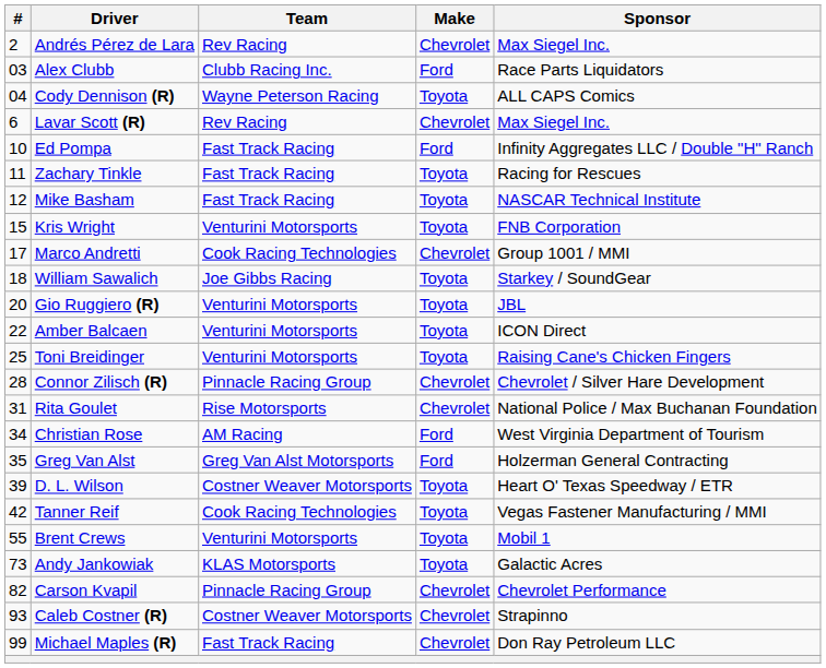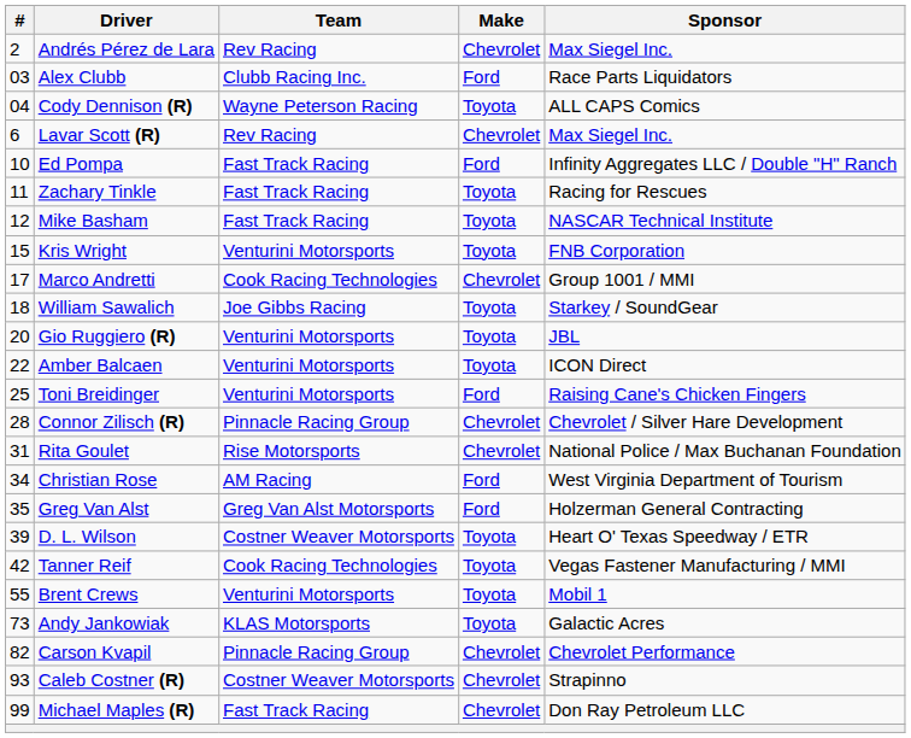 <table class="wikitable" style="font-size: 95%;">
 <tr>
 <th>#</th>
 <th>Driver</th>
 <th>Team</th>
 <th>Make</th>
 <th>Sponsor</th>
 </tr>
 <tr>
 <td>2</td>
 <td nowrap><a href='#'>Andrés Pérez de Lara</a></td>
 <td><a href='#'>Rev Racing</a></td>
 <td><a href='#'>Chevrolet</a></td>
 <td><a href='#'>Max Siegel Inc.</a></td>
 </tr>
 <tr>
 <td>03</td>
 <td><a href='#'>Alex Clubb</a></td>
 <td><a href='#'>Clubb Racing Inc.</a></td>
 <td><a href='#'>Ford</a></td>
 <td>Race Parts Liquidators</td>
 </tr>
 <tr>
 <td>04</td>
 <td><a href='#'>Cody Dennison</a> <strong>(R)</strong></td>
 <td><a href='#'>Wayne Peterson Racing</a></td>
 <td><a href='#'>Toyota</a></td>
 <td>ALL CAPS Comics</td>
 </tr>
 <tr>
 <td>6</td>
 <td><a href='#'>Lavar Scott</a> <strong>(R)</strong></td>
 <td><a href='#'>Rev Racing</a></td>
 <td><a href='#'>Chevrolet</a></td>
 <td><a href='#'>Max Siegel Inc.</a></td>
 </tr>
 <tr>
 <td>10</td>
 <td><a href='#'>Ed Pompa</a></td>
 <td><a href='#'>Fast Track Racing</a></td>
 <td><a href='#'>Ford</a></td>
 <td nowrap>Infinity Aggregates LLC / <a href='#'>Double "H" Ranch</a></td>
 </tr>
 <tr>
 <td>11</td>
 <td><a href='#'>Zachary Tinkle</a></td>
 <td><a href='#'>Fast Track Racing</a></td>
 <td><a href='#'>Toyota</a></td>
 <td>Racing for Rescues</td>
 </tr>
 <tr>
 <td>12</td>
 <td><a href='#'>Mike Basham</a></td>
 <td><a href='#'>Fast Track Racing</a></td>
 <td><a href='#'>Toyota</a></td>
 <td><a href='#'>NASCAR Technical Institute</a></td>
 </tr>
 <tr>
 <td>15</td>
 <td><a href='#'>Kris Wright</a></td>
 <td><a href='#'>Venturini Motorsports</a></td>
 <td><a href='#'>Toyota</a></td>
 <td><a href='#'>FNB Corporation</a></td>
 </tr>
 <tr>
 <td>17</td>
 <td><a href='#'>Marco Andretti</a></td>
 <td><a href='#'>Cook Racing Technologies</a></td>
 <td><a href='#'>Chevrolet</a></td>
 <td>Group 1001 / MMI</td>
 </tr>
 <tr>
 <td>18</td>
 <td><a href='#'>William Sawalich</a></td>
 <td><a href='#'>Joe Gibbs Racing</a></td>
 <td><a href='#'>Toyota</a></td>
 <td><a href='#'>Starkey</a> / SoundGear</td>
 </tr>
 <tr>
 <td>20</td>
 <td><a href='#'>Gio Ruggiero</a> <strong>(R)</strong></td>
 <td><a href='#'>Venturini Motorsports</a></td>
 <td><a href='#'>Toyota</a></td>
 <td><a href='#'>JBL</a></td>
 </tr>
 <tr>
 <td>22</td>
 <td><a href='#'>Amber Balcaen</a></td>
 <td><a href='#'>Venturini Motorsports</a></td>
 <td><a href='#'>Toyota</a></td>
 <td>ICON Direct</td>
 </tr>
 <tr>
 <td>25</td>
 <td><a href='#'>Toni Breidinger</a></td>
 <td><a href='#'>Venturini Motorsports</a></td>
-<td><a href='#'>Toyota</a></td>
+<td><a href='#'>Ford</a></td>
 <td><a href='#'>Raising Cane's Chicken Fingers</a></td>
 </tr>
 <tr>
 <td>28</td>
 <td><a href='#'>Connor Zilisch</a> <strong>(R)</strong></td>
 <td><a href='#'>Pinnacle Racing Group</a></td>
 <td><a href='#'>Chevrolet</a></td>
 <td><a href='#'>Chevrolet</a> / Silver Hare Development</td>
 </tr>
 <tr>
 <td>31</td>
 <td><a href='#'>Rita Goulet</a></td>
 <td><a href='#'>Rise Motorsports</a></td>
 <td><a href='#'>Chevrolet</a></td>
 <td nowrap>National Police / Max Buchanan Foundation</td>
 </tr>
 <tr>
 <td>34</td>
 <td><a href='#'>Christian Rose</a></td>
 <td><a href='#'>AM Racing</a></td>
 <td><a href='#'>Ford</a></td>
 <td>West Virginia Department of Tourism</td>
 </tr>
 <tr>
 <td>35</td>
 <td><a href='#'>Greg Van Alst</a></td>
 <td><a href='#'>Greg Van Alst Motorsports</a></td>
 <td><a href='#'>Ford</a></td>
 <td>Holzerman General Contracting</td>
 </tr>
 <tr>
 <td>39</td>
 <td><a href='#'>D. L. Wilson</a></td>
 <td><a href='#'>Costner Weaver Motorsports</a></td>
 <td><a href='#'>Toyota</a></td>
 <td>Heart O' Texas Speedway / ETR</td>
 </tr>
 <tr>
 <td>42</td>
 <td><a href='#'>Tanner Reif</a></td>
 <td><a href='#'>Cook Racing Technologies</a></td>
 <td><a href='#'>Toyota</a></td>
 <td>Vegas Fastener Manufacturing / MMI</td>
 </tr>
 <tr>
 <td>55</td>
 <td><a href='#'>Brent Crews</a></td>
 <td><a href='#'>Venturini Motorsports</a></td>
 <td><a href='#'>Toyota</a></td>
 <td><a href='#'>Mobil 1</a></td>
 </tr>
 <tr>
 <td>73</td>
 <td><a href='#'>Andy Jankowiak</a></td>
 <td><a href='#'>KLAS Motorsports</a></td>
 <td><a href='#'>Toyota</a></td>
 <td>Galactic Acres</td>
 </tr>
 <tr>
 <td>82</td>
 <td><a href='#'>Carson Kvapil</a></td>
 <td><a href='#'>Pinnacle Racing Group</a></td>
 <td><a href='#'>Chevrolet</a></td>
 <td><a href='#'>Chevrolet Performance</a></td>
 </tr>
 <tr>
 <td>93</td>
 <td><a href='#'>Caleb Costner</a> <strong>(R)</strong></td>
 <td nowrap><a href='#'>Costner Weaver Motorsports</a></td>
 <td><a href='#'>Chevrolet</a></td>
 <td>Strapinno</td>
 </tr>
 <tr>
 <td>99</td>
 <td><a href='#'>Michael Maples</a> <strong>(R)</strong></td>
 <td><a href='#'>Fast Track Racing</a></td>
 <td><a href='#'>Chevrolet</a></td>
 <td>Don Ray Petroleum LLC</td>
 </tr>
 <tr>
 <th colspan="5"></th>
 </tr>
 </table>
